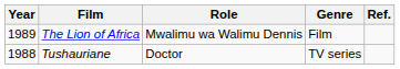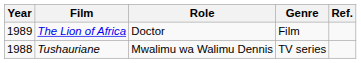 <table class="wikitable">
 <tr>
 <th>Year</th>
 <th>Film</th>
 <th>Role</th>
 <th>Genre</th>
 <th>Ref.</th>
 </tr>
 <tr>
 <td>1989</td>
 <td><em><a href='#'>The Lion of Africa</a></em></td>
-<td>Mwalimu wa Walimu Dennis</td>
+<td>Doctor</td>
 <td>Film</td>
 <td></td>
 </tr>
 <tr>
 <td>1988</td>
 <td><em>Tushauriane</em></td>
-<td>Doctor</td>
+<td>Mwalimu wa Walimu Dennis</td>
 <td>TV series</td>
 <td></td>
 </tr>
 </table>
